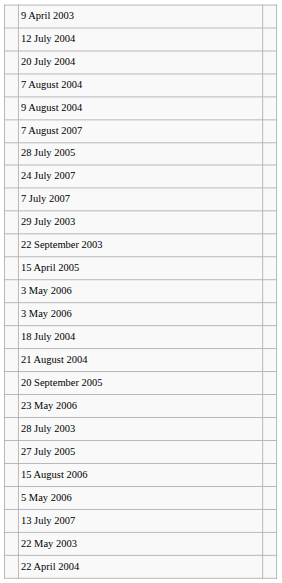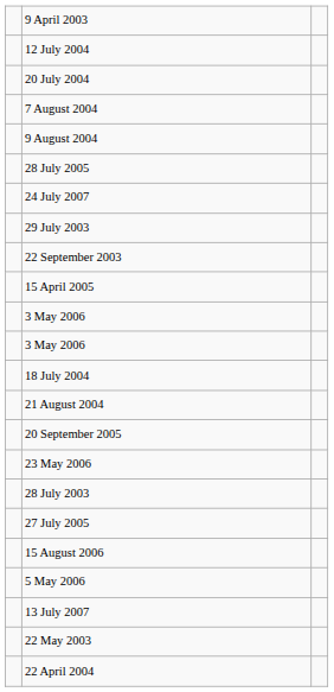 <table class="wikitable" style="font-size: 80%; float: left; width: 26em; margin-right: 1em; height: 700px">
 <tr>
 <td></td>
 <td>9 April 2003</td>
 <td></td>
 </tr>
 <tr>
 <td></td>
 <td>12 July 2004</td>
 <td></td>
 </tr>
 <tr>
 <td></td>
 <td>20 July 2004</td>
 <td></td>
 </tr>
 <tr>
 <td></td>
 <td>7 August 2004</td>
 <td></td>
 </tr>
 <tr>
 <td></td>
 <td>9 August 2004</td>
 <td></td>
 </tr>
 <tr>
 <td></td>
-<td>7 August 2007</td>
-<td></td>
-</tr>
-<tr>
-<td></td>
 <td>28 July 2005</td>
 <td></td>
 </tr>
 <tr>
 <td></td>
 <td>24 July 2007</td>
-<td></td>
-</tr>
-<tr>
-<td></td>
-<td>7 July 2007</td>
 <td></td>
 </tr>
 <tr>
 <td></td>
 <td>29 July 2003</td>
 <td></td>
 </tr>
 <tr>
 <td></td>
 <td>22 September 2003</td>
 <td></td>
 </tr>
 <tr>
 <td></td>
 <td>15 April 2005</td>
 <td></td>
 </tr>
 <tr>
 <td></td>
 <td>3 May 2006</td>
 <td></td>
 </tr>
 <tr>
 <td></td>
 <td>3 May 2006</td>
 <td></td>
 </tr>
 <tr>
 <td></td>
 <td>18 July 2004</td>
 <td></td>
 </tr>
 <tr>
 <td></td>
 <td>21 August 2004</td>
 <td></td>
 </tr>
 <tr>
 <td></td>
 <td>20 September 2005</td>
 <td></td>
 </tr>
 <tr>
 <td></td>
 <td>23 May 2006</td>
 <td></td>
 </tr>
 <tr>
 <td></td>
 <td>28 July 2003</td>
 <td></td>
 </tr>
 <tr>
 <td></td>
 <td>27 July 2005</td>
 <td></td>
 </tr>
 <tr>
 <td></td>
 <td>15 August 2006</td>
 <td></td>
 </tr>
 <tr>
 <td></td>
 <td>5 May 2006</td>
 <td></td>
 </tr>
 <tr>
 <td></td>
 <td>13 July 2007</td>
 <td></td>
 </tr>
 <tr>
 <td></td>
 <td>22 May 2003</td>
 <td></td>
 </tr>
 <tr>
 <td></td>
 <td>22 April 2004</td>
 <td></td>
 </tr>
 </table>
